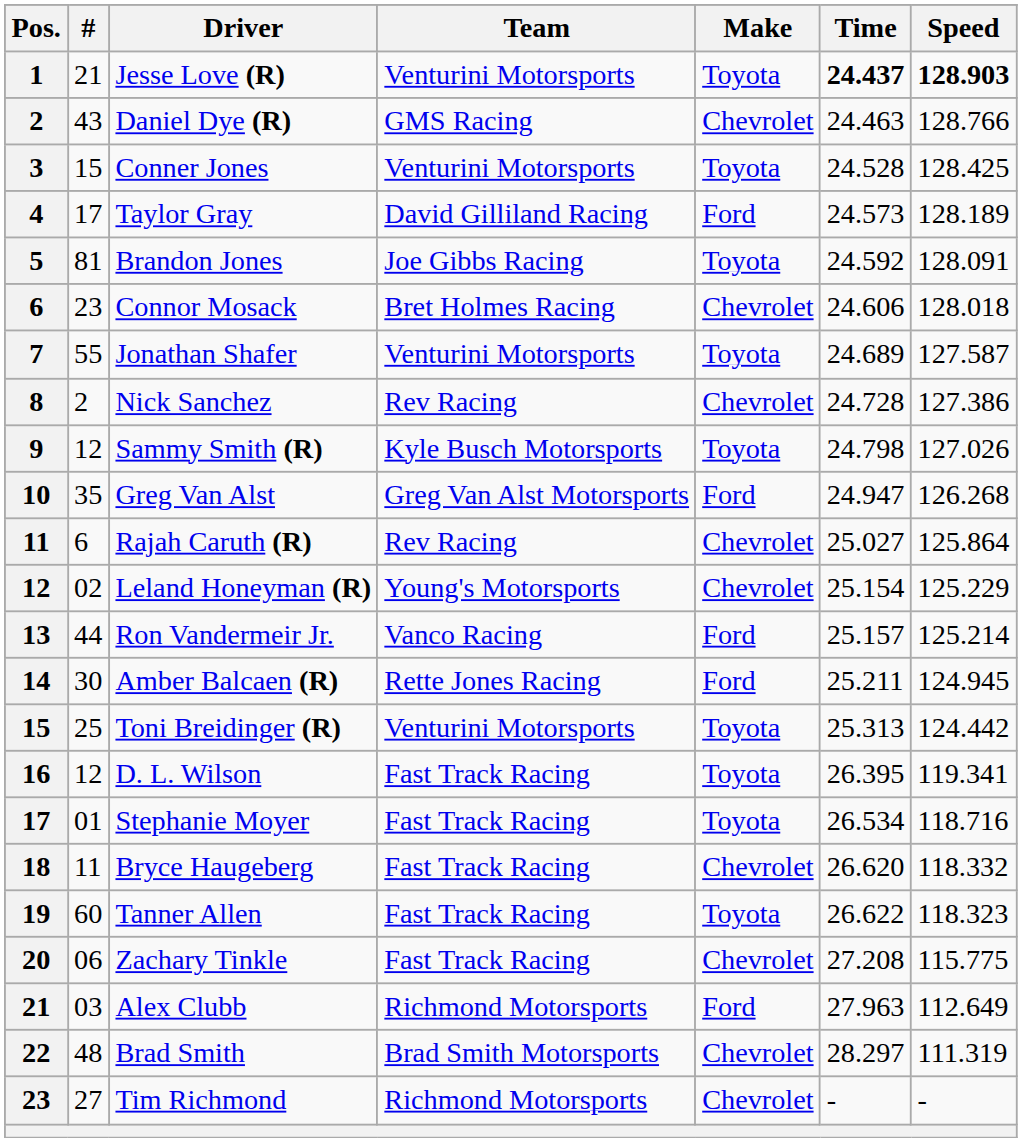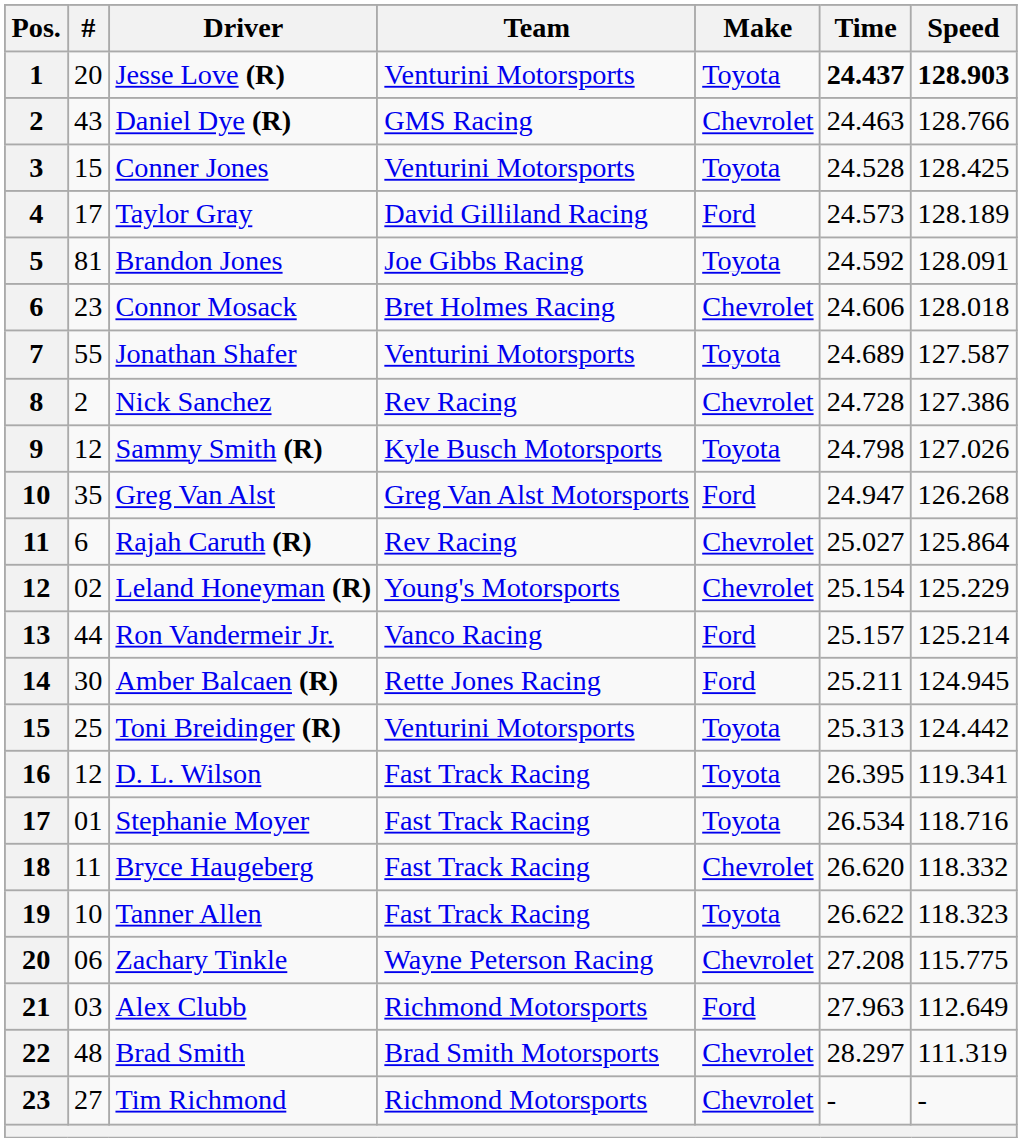 <table class="wikitable" style="font-size:95%">
 <tr>
 <th>Pos.</th>
 <th>#</th>
 <th>Driver</th>
 <th>Team</th>
 <th>Make</th>
 <th>Time</th>
 <th>Speed</th>
 </tr>
 <tr>
 <th>1</th>
-<td>21</td>
+<td>20</td>
 <td><a href='#'>Jesse Love</a> <strong>(R)</strong></td>
 <td><a href='#'>Venturini Motorsports</a></td>
 <td><a href='#'>Toyota</a></td>
 <td><strong>24.437</strong></td>
 <td><strong>128.903</strong></td>
 </tr>
 <tr>
 <th>2</th>
 <td>43</td>
 <td><a href='#'>Daniel Dye</a> <strong>(R)</strong></td>
 <td><a href='#'>GMS Racing</a></td>
 <td><a href='#'>Chevrolet</a></td>
 <td>24.463</td>
 <td>128.766</td>
 </tr>
 <tr>
 <th>3</th>
 <td>15</td>
 <td><a href='#'>Conner Jones</a></td>
 <td><a href='#'>Venturini Motorsports</a></td>
 <td><a href='#'>Toyota</a></td>
 <td>24.528</td>
 <td>128.425</td>
 </tr>
 <tr>
 <th>4</th>
 <td>17</td>
 <td><a href='#'>Taylor Gray</a></td>
 <td><a href='#'>David Gilliland Racing</a></td>
 <td><a href='#'>Ford</a></td>
 <td>24.573</td>
 <td>128.189</td>
 </tr>
 <tr>
 <th>5</th>
 <td>81</td>
 <td><a href='#'>Brandon Jones</a></td>
 <td><a href='#'>Joe Gibbs Racing</a></td>
 <td><a href='#'>Toyota</a></td>
 <td>24.592</td>
 <td>128.091</td>
 </tr>
 <tr>
 <th>6</th>
 <td>23</td>
 <td><a href='#'>Connor Mosack</a></td>
 <td><a href='#'>Bret Holmes Racing</a></td>
 <td><a href='#'>Chevrolet</a></td>
 <td>24.606</td>
 <td>128.018</td>
 </tr>
 <tr>
 <th>7</th>
 <td>55</td>
 <td><a href='#'>Jonathan Shafer</a></td>
 <td><a href='#'>Venturini Motorsports</a></td>
 <td><a href='#'>Toyota</a></td>
 <td>24.689</td>
 <td>127.587</td>
 </tr>
 <tr>
 <th>8</th>
 <td>2</td>
 <td><a href='#'>Nick Sanchez</a></td>
 <td><a href='#'>Rev Racing</a></td>
 <td><a href='#'>Chevrolet</a></td>
 <td>24.728</td>
 <td>127.386</td>
 </tr>
 <tr>
 <th>9</th>
 <td>12</td>
 <td><a href='#'>Sammy Smith</a> <strong>(R)</strong></td>
 <td><a href='#'>Kyle Busch Motorsports</a></td>
 <td><a href='#'>Toyota</a></td>
 <td>24.798</td>
 <td>127.026</td>
 </tr>
 <tr>
 <th>10</th>
 <td>35</td>
 <td><a href='#'>Greg Van Alst</a></td>
 <td><a href='#'>Greg Van Alst Motorsports</a></td>
 <td><a href='#'>Ford</a></td>
 <td>24.947</td>
 <td>126.268</td>
 </tr>
 <tr>
 <th>11</th>
 <td>6</td>
 <td><a href='#'>Rajah Caruth</a> <strong>(R)</strong></td>
 <td><a href='#'>Rev Racing</a></td>
 <td><a href='#'>Chevrolet</a></td>
 <td>25.027</td>
 <td>125.864</td>
 </tr>
 <tr>
 <th>12</th>
 <td>02</td>
 <td><a href='#'>Leland Honeyman</a> <strong>(R)</strong></td>
 <td><a href='#'>Young's Motorsports</a></td>
 <td><a href='#'>Chevrolet</a></td>
 <td>25.154</td>
 <td>125.229</td>
 </tr>
 <tr>
 <th>13</th>
 <td>44</td>
 <td><a href='#'>Ron Vandermeir Jr.</a></td>
 <td><a href='#'>Vanco Racing</a></td>
 <td><a href='#'>Ford</a></td>
 <td>25.157</td>
 <td>125.214</td>
 </tr>
 <tr>
 <th>14</th>
 <td>30</td>
 <td><a href='#'>Amber Balcaen</a> <strong>(R)</strong></td>
 <td><a href='#'>Rette Jones Racing</a></td>
 <td><a href='#'>Ford</a></td>
 <td>25.211</td>
 <td>124.945</td>
 </tr>
 <tr>
 <th>15</th>
 <td>25</td>
 <td><a href='#'>Toni Breidinger</a> <strong>(R)</strong></td>
 <td><a href='#'>Venturini Motorsports</a></td>
 <td><a href='#'>Toyota</a></td>
 <td>25.313</td>
 <td>124.442</td>
 </tr>
 <tr>
 <th>16</th>
 <td>12</td>
 <td><a href='#'>D. L. Wilson</a></td>
 <td><a href='#'>Fast Track Racing</a></td>
 <td><a href='#'>Toyota</a></td>
 <td>26.395</td>
 <td>119.341</td>
 </tr>
 <tr>
 <th>17</th>
 <td>01</td>
 <td><a href='#'>Stephanie Moyer</a></td>
 <td><a href='#'>Fast Track Racing</a></td>
 <td><a href='#'>Toyota</a></td>
 <td>26.534</td>
 <td>118.716</td>
 </tr>
 <tr>
 <th>18</th>
 <td>11</td>
 <td><a href='#'>Bryce Haugeberg</a></td>
 <td><a href='#'>Fast Track Racing</a></td>
 <td><a href='#'>Chevrolet</a></td>
 <td>26.620</td>
 <td>118.332</td>
 </tr>
 <tr>
 <th>19</th>
-<td>60</td>
+<td>10</td>
 <td><a href='#'>Tanner Allen</a></td>
 <td><a href='#'>Fast Track Racing</a></td>
 <td><a href='#'>Toyota</a></td>
 <td>26.622</td>
 <td>118.323</td>
 </tr>
 <tr>
 <th>20</th>
 <td>06</td>
 <td><a href='#'>Zachary Tinkle</a></td>
-<td><a href='#'>Fast Track Racing</a></td>
+<td><a href='#'>Wayne Peterson Racing</a></td>
 <td><a href='#'>Chevrolet</a></td>
 <td>27.208</td>
 <td>115.775</td>
 </tr>
 <tr>
 <th>21</th>
 <td>03</td>
 <td><a href='#'>Alex Clubb</a></td>
 <td><a href='#'>Richmond Motorsports</a></td>
 <td><a href='#'>Ford</a></td>
 <td>27.963</td>
 <td>112.649</td>
 </tr>
 <tr>
 <th>22</th>
 <td>48</td>
 <td><a href='#'>Brad Smith</a></td>
 <td><a href='#'>Brad Smith Motorsports</a></td>
 <td><a href='#'>Chevrolet</a></td>
 <td>28.297</td>
 <td>111.319</td>
 </tr>
 <tr>
 <th>23</th>
 <td>27</td>
 <td><a href='#'>Tim Richmond</a></td>
 <td><a href='#'>Richmond Motorsports</a></td>
 <td><a href='#'>Chevrolet</a></td>
 <td>-</td>
 <td>-</td>
 </tr>
 <tr>
 <th colspan="7"></th>
 </tr>
 </table>
